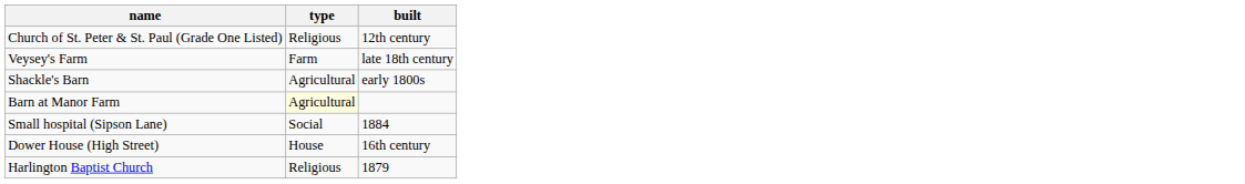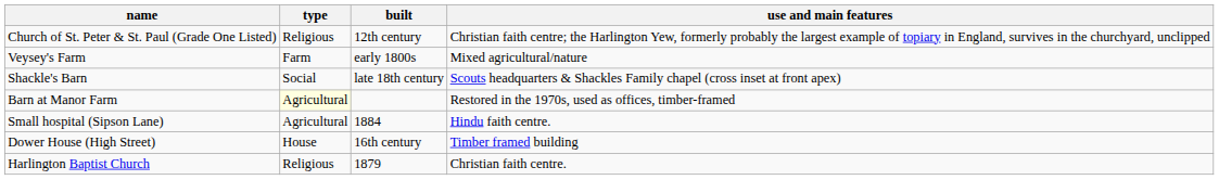 <table class="wikitable sorttable">
 <tr style="white-space:nowrap">
 <th>name</th>
 <th>type</th>
 <th>built</th>
+<th>use and main features</th>
 </tr>
 <tr>
 <td>Church of St. Peter & St. Paul (Grade One Listed)</td>
 <td>Religious</td>
 <td>12th century</td>
+<td>Christian faith centre; the Harlington Yew, formerly probably the largest example of <a href='#'>topiary</a> in England, survives in the churchyard, unclipped</td>
 </tr>
 <tr>
 <td>Veysey's Farm</td>
 <td>Farm</td>
-<td>late 18th century</td>
+<td>early 1800s</td>
+<td>Mixed agricultural/nature</td>
 </tr>
 <tr>
 <td>Shackle's Barn</td>
-<td>Agricultural</td>
-<td>early 1800s</td>
+<td>Social</td>
+<td>late 18th century</td>
+<td><a href='#'>Scouts</a> headquarters & Shackles Family chapel (cross inset at front apex)</td>
 </tr>
 <tr>
 <td>Barn at Manor Farm</td>
 <td style="background: lightyellow;">Agricultural</td>
 <td></td>
+<td>Restored in the 1970s, used as offices, timber-framed</td>
 </tr>
 <tr>
 <td>Small hospital (Sipson Lane)</td>
-<td>Social</td>
+<td>Agricultural</td>
 <td>1884</td>
+<td><a href='#'>Hindu</a> faith centre.</td>
 </tr>
 <tr>
 <td>Dower House (High Street)</td>
 <td>House</td>
 <td>16th century</td>
+<td><a href='#'>Timber framed</a> building</td>
 </tr>
 <tr>
 <td>Harlington <a href='#'>Baptist Church</a></td>
 <td>Religious</td>
 <td>1879</td>
+<td>Christian faith centre.</td>
 </tr>
 </table>
